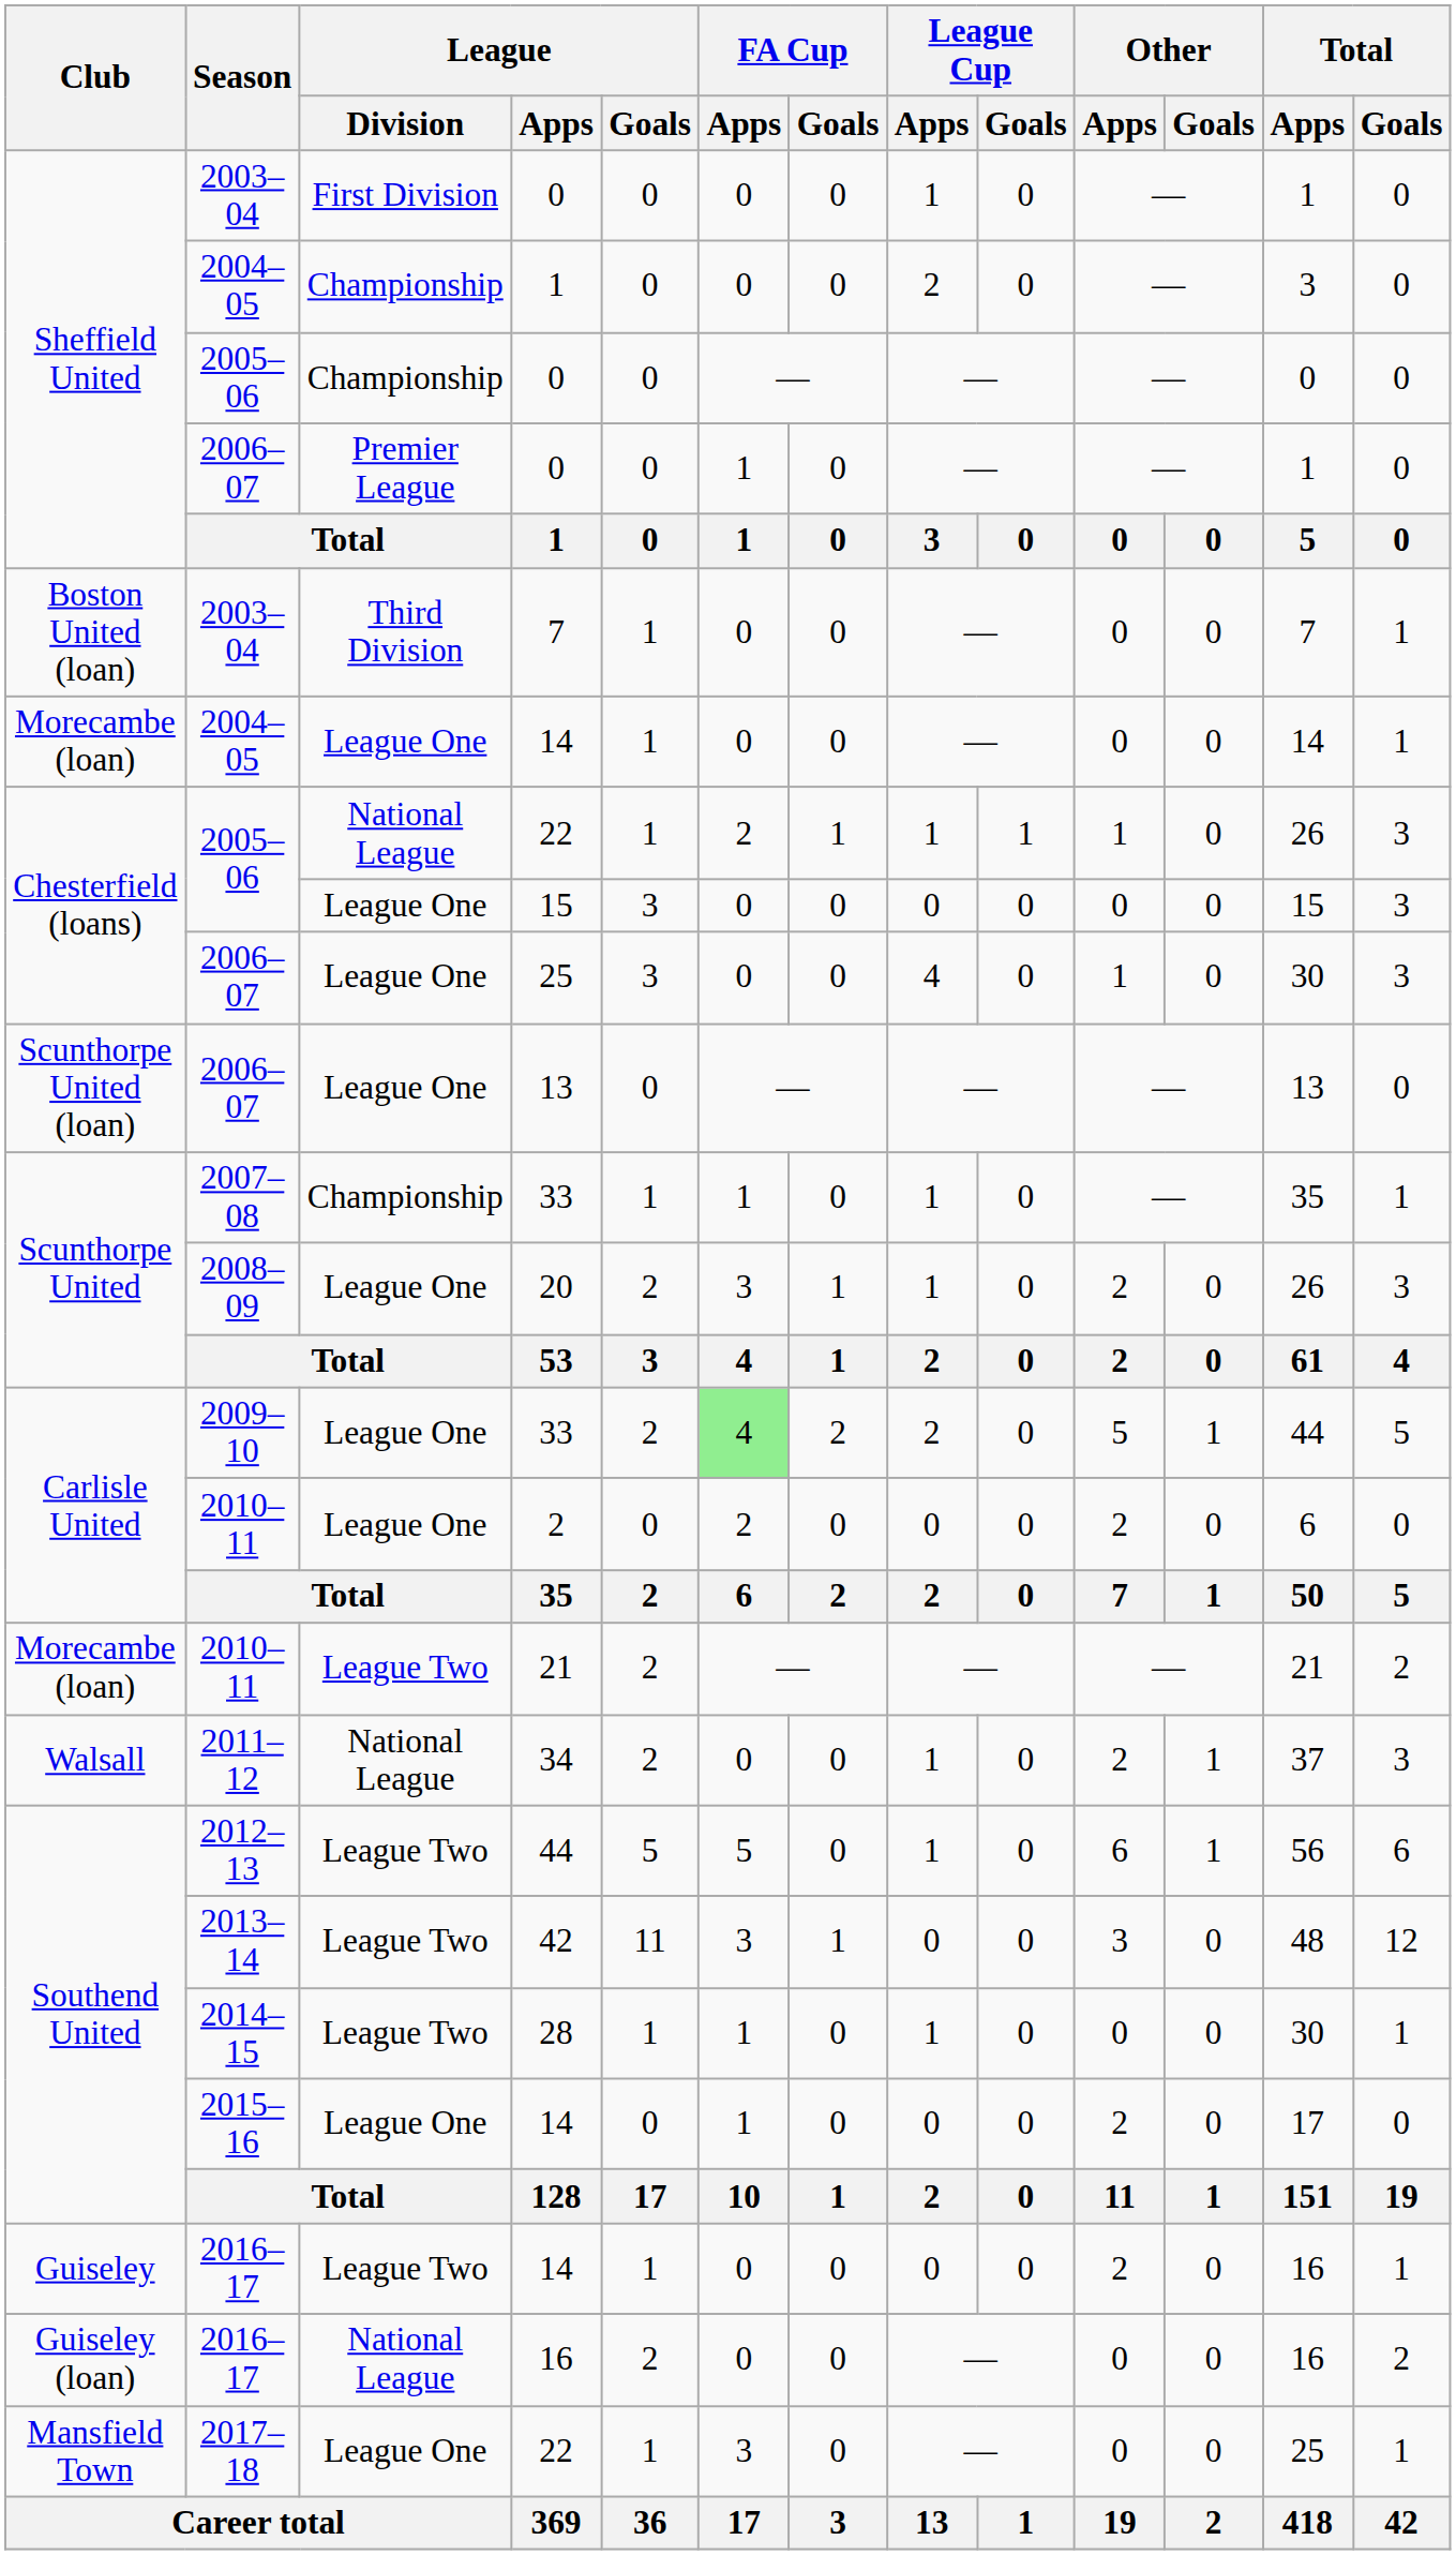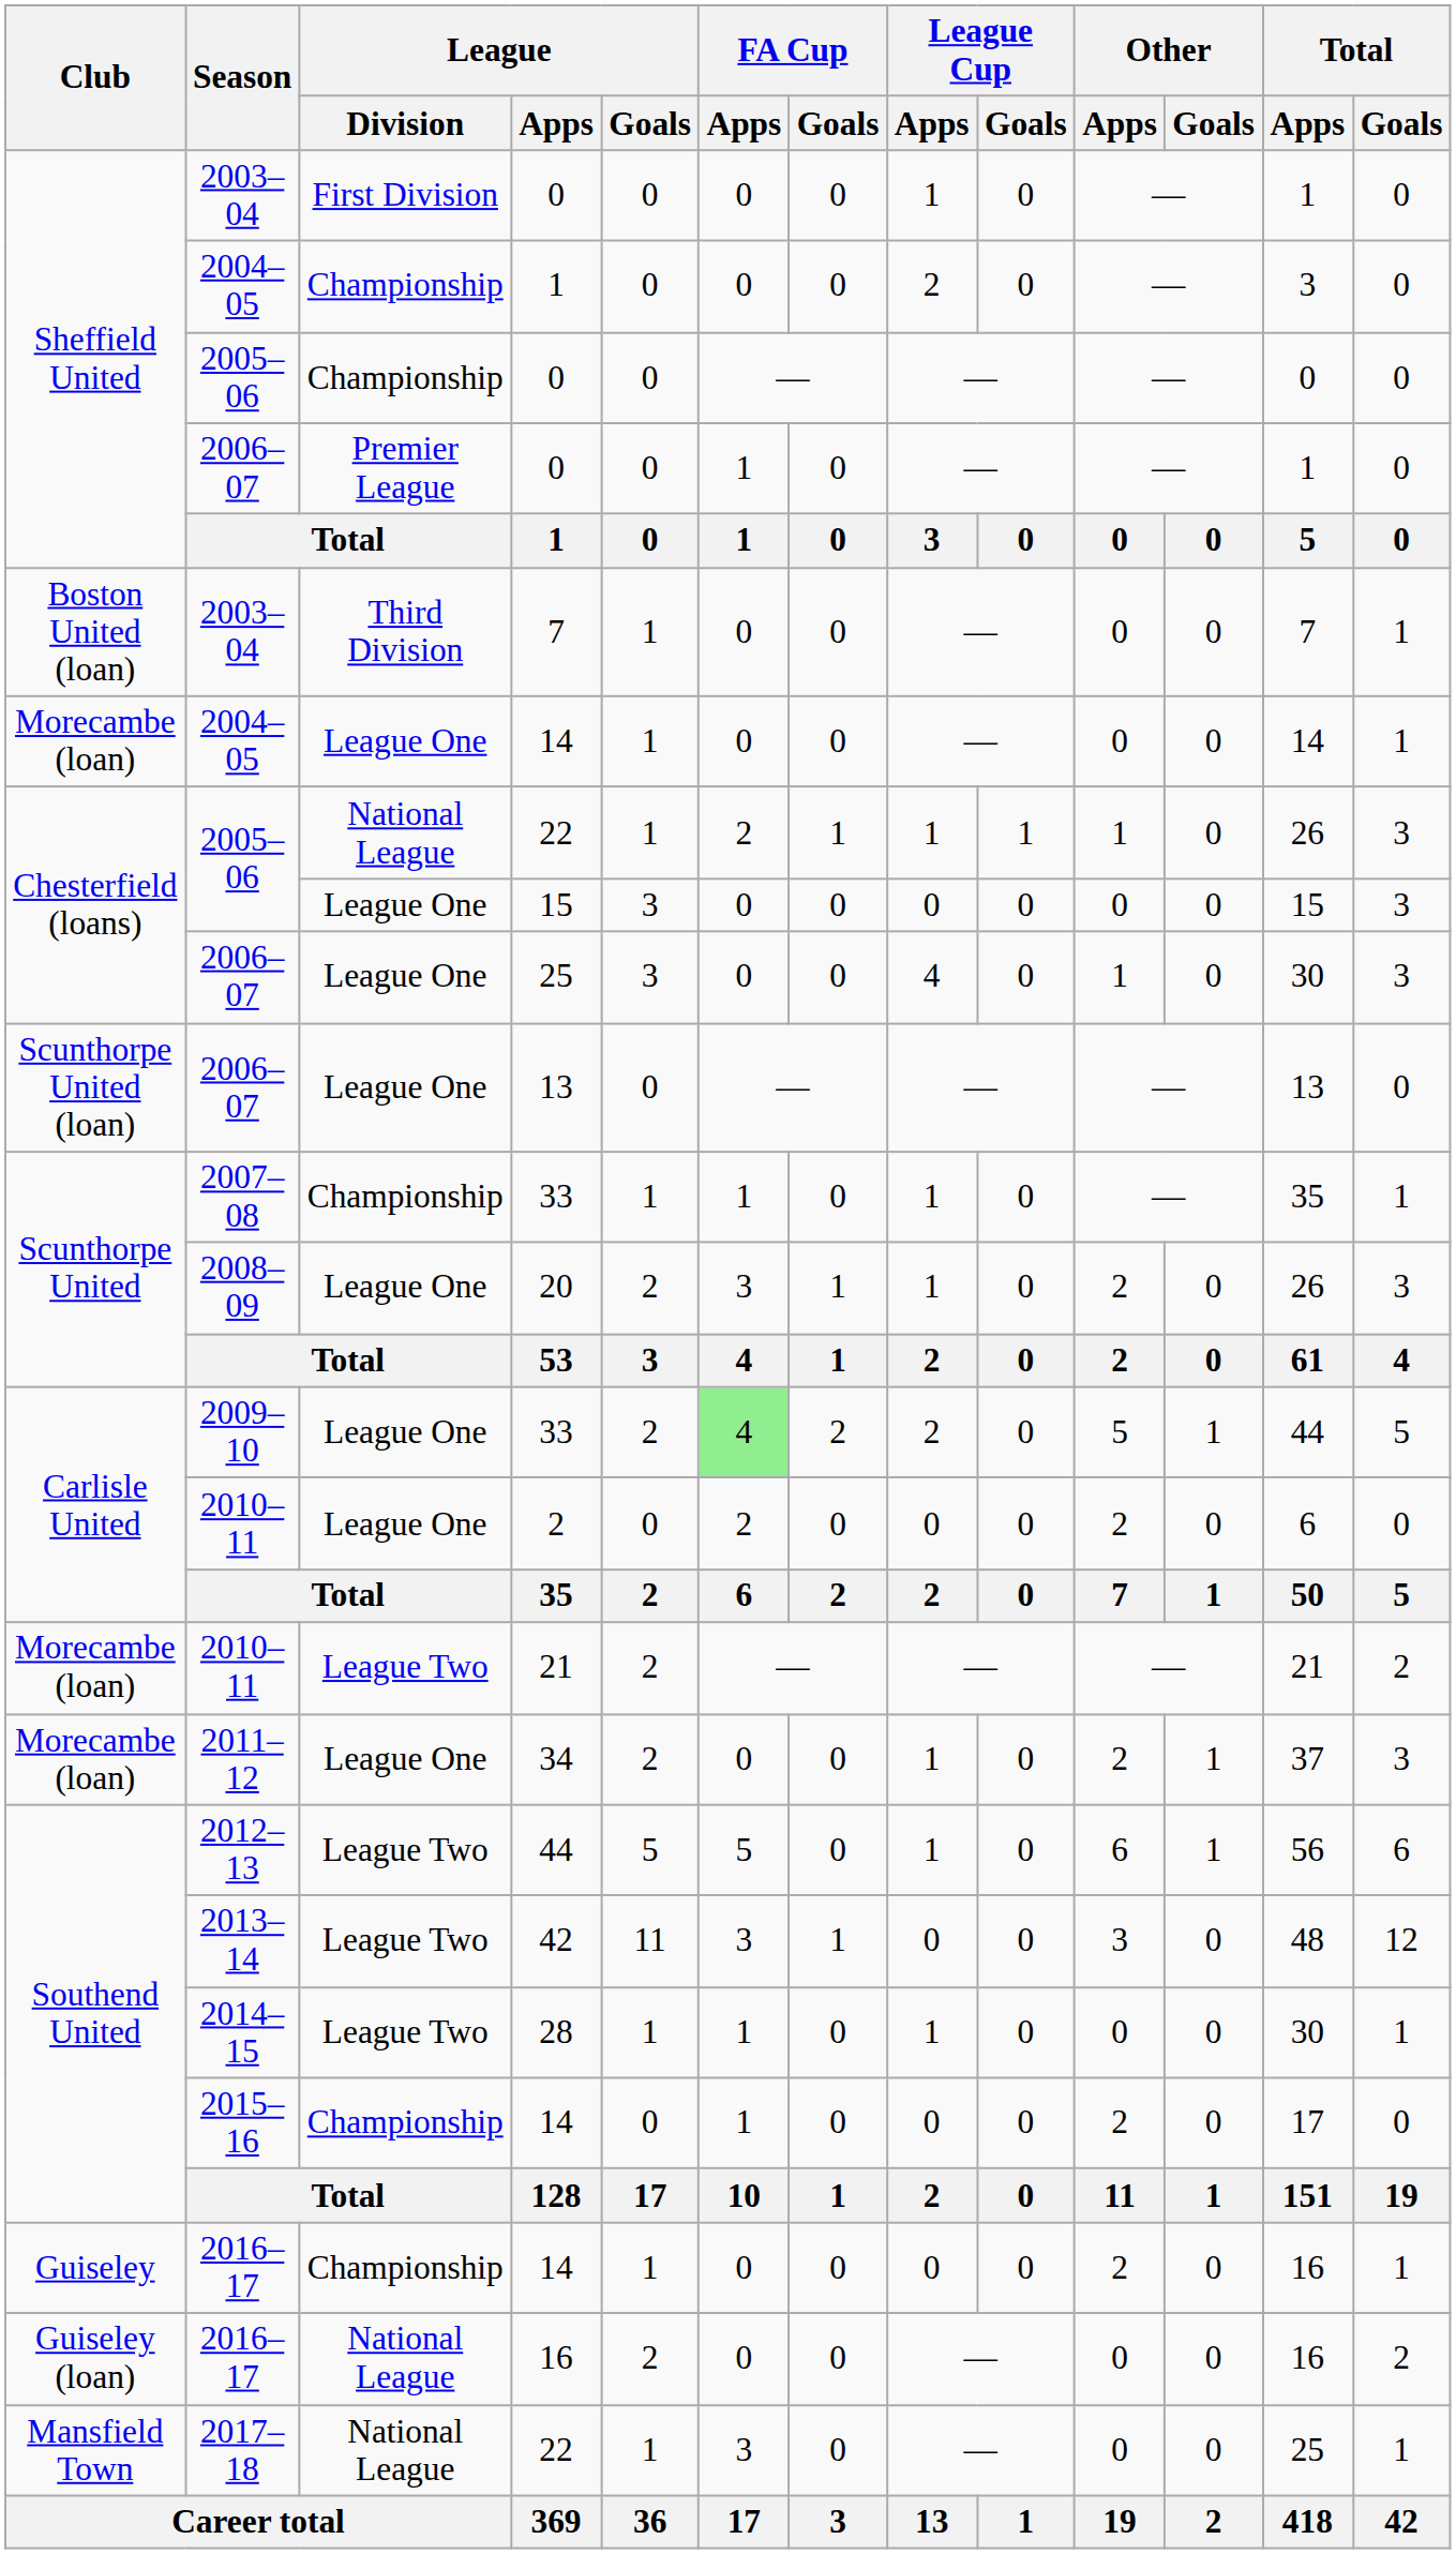 <table class="wikitable" style="text-align:center">
 <tr>
 <th rowspan="2">Club</th>
 <th rowspan="2">Season</th>
 <th colspan="3">League</th>
 <th colspan="2"><a href='#'>FA Cup</a></th>
 <th colspan="2"><a href='#'>League Cup</a></th>
 <th colspan="2">Other</th>
 <th colspan="2">Total</th>
 </tr>
 <tr>
 <th>Division</th>
 <th>Apps</th>
 <th>Goals</th>
 <th>Apps</th>
 <th>Goals</th>
 <th>Apps</th>
 <th>Goals</th>
 <th>Apps</th>
 <th>Goals</th>
 <th>Apps</th>
 <th>Goals</th>
 </tr>
 <tr>
 <td rowspan="5"><a href='#'>Sheffield United</a></td>
 <td><a href='#'>2003–04</a></td>
 <td><a href='#'>First Division</a></td>
 <td>0</td>
 <td>0</td>
 <td>0</td>
 <td>0</td>
 <td>1</td>
 <td>0</td>
 <td colspan="2">—</td>
 <td>1</td>
 <td>0</td>
 </tr>
 <tr>
 <td><a href='#'>2004–05</a></td>
 <td><a href='#'>Championship</a></td>
 <td>1</td>
 <td>0</td>
 <td>0</td>
 <td>0</td>
 <td>2</td>
 <td>0</td>
 <td colspan="2">—</td>
 <td>3</td>
 <td>0</td>
 </tr>
 <tr>
 <td><a href='#'>2005–06</a></td>
 <td>Championship</td>
 <td>0</td>
 <td>0</td>
 <td colspan="2">—</td>
 <td colspan="2">—</td>
 <td colspan="2">—</td>
 <td>0</td>
 <td>0</td>
 </tr>
 <tr>
 <td><a href='#'>2006–07</a></td>
 <td><a href='#'>Premier League</a></td>
 <td>0</td>
 <td>0</td>
 <td>1</td>
 <td>0</td>
 <td colspan="2">—</td>
 <td colspan="2">—</td>
 <td>1</td>
 <td>0</td>
 </tr>
 <tr>
 <th colspan="2">Total</th>
 <th>1</th>
 <th>0</th>
 <th>1</th>
 <th>0</th>
 <th>3</th>
 <th>0</th>
 <th>0</th>
 <th>0</th>
 <th>5</th>
 <th>0</th>
 </tr>
 <tr>
 <td><a href='#'>Boston United</a> (loan)</td>
 <td><a href='#'>2003–04</a></td>
 <td><a href='#'>Third Division</a></td>
 <td>7</td>
 <td>1</td>
 <td>0</td>
 <td>0</td>
 <td colspan="2">—</td>
 <td>0</td>
 <td>0</td>
 <td>7</td>
 <td>1</td>
 </tr>
 <tr>
 <td><a href='#'>Morecambe</a> (loan)</td>
 <td><a href='#'>2004–05</a></td>
 <td><a href='#'>League One</a></td>
 <td>14</td>
 <td>1</td>
 <td>0</td>
 <td>0</td>
 <td colspan="2">—</td>
 <td>0</td>
 <td>0</td>
 <td>14</td>
 <td>1</td>
 </tr>
 <tr>
 <td rowspan="3"><a href='#'>Chesterfield</a> (loans)</td>
 <td rowspan="2"><a href='#'>2005–06</a></td>
 <td><a href='#'>National League</a></td>
 <td>22</td>
 <td>1</td>
 <td>2</td>
 <td>1</td>
 <td>1</td>
 <td>1</td>
 <td>1</td>
 <td>0</td>
 <td>26</td>
 <td>3</td>
 </tr>
 <tr>
 <td>League One</td>
 <td>15</td>
 <td>3</td>
 <td>0</td>
 <td>0</td>
 <td>0</td>
 <td>0</td>
 <td>0</td>
 <td>0</td>
 <td>15</td>
 <td>3</td>
 </tr>
 <tr>
 <td><a href='#'>2006–07</a></td>
 <td>League One</td>
 <td>25</td>
 <td>3</td>
 <td>0</td>
 <td>0</td>
 <td>4</td>
 <td>0</td>
 <td>1</td>
 <td>0</td>
 <td>30</td>
 <td>3</td>
 </tr>
 <tr>
 <td><a href='#'>Scunthorpe United</a> (loan)</td>
 <td><a href='#'>2006–07</a></td>
 <td>League One</td>
 <td>13</td>
 <td>0</td>
 <td colspan="2">—</td>
 <td colspan="2">—</td>
 <td colspan="2">—</td>
 <td>13</td>
 <td>0</td>
 </tr>
 <tr>
 <td rowspan="3"><a href='#'>Scunthorpe United</a></td>
 <td><a href='#'>2007–08</a></td>
 <td>Championship</td>
 <td>33</td>
 <td>1</td>
 <td>1</td>
 <td>0</td>
 <td>1</td>
 <td>0</td>
 <td colspan="2">—</td>
 <td>35</td>
 <td>1</td>
 </tr>
 <tr>
 <td><a href='#'>2008–09</a></td>
 <td>League One</td>
 <td>20</td>
 <td>2</td>
 <td>3</td>
 <td>1</td>
 <td>1</td>
 <td>0</td>
 <td>2</td>
 <td>0</td>
 <td>26</td>
 <td>3</td>
 </tr>
 <tr>
 <th colspan="2">Total</th>
 <th>53</th>
 <th>3</th>
 <th>4</th>
 <th>1</th>
 <th>2</th>
 <th>0</th>
 <th>2</th>
 <th>0</th>
 <th>61</th>
 <th>4</th>
 </tr>
 <tr>
 <td rowspan="3"><a href='#'>Carlisle United</a></td>
 <td><a href='#'>2009–10</a></td>
 <td>League One</td>
 <td>33</td>
 <td>2</td>
 <td style="background: lightgreen;">4</td>
 <td>2</td>
 <td>2</td>
 <td>0</td>
 <td>5</td>
 <td>1</td>
 <td>44</td>
 <td>5</td>
 </tr>
 <tr>
 <td><a href='#'>2010–11</a></td>
 <td>League One</td>
 <td>2</td>
 <td>0</td>
 <td>2</td>
 <td>0</td>
 <td>0</td>
 <td>0</td>
 <td>2</td>
 <td>0</td>
 <td>6</td>
 <td>0</td>
 </tr>
 <tr>
 <th colspan="2">Total</th>
 <th>35</th>
 <th>2</th>
 <th>6</th>
 <th>2</th>
 <th>2</th>
 <th>0</th>
 <th>7</th>
 <th>1</th>
 <th>50</th>
 <th>5</th>
 </tr>
 <tr>
 <td><a href='#'>Morecambe</a> (loan)</td>
 <td><a href='#'>2010–11</a></td>
 <td><a href='#'>League Two</a></td>
 <td>21</td>
 <td>2</td>
 <td colspan="2">—</td>
 <td colspan="2">—</td>
 <td colspan="2">—</td>
 <td>21</td>
 <td>2</td>
 </tr>
 <tr>
-<td><a href='#'>Walsall</a></td>
+<td><a href='#'>Morecambe</a> (loan)</td>
 <td><a href='#'>2011–12</a></td>
-<td>National League</td>
+<td>League One</td>
 <td>34</td>
 <td>2</td>
 <td>0</td>
 <td>0</td>
 <td>1</td>
 <td>0</td>
 <td>2</td>
 <td>1</td>
 <td>37</td>
 <td>3</td>
 </tr>
 <tr>
 <td rowspan="5"><a href='#'>Southend United</a></td>
 <td><a href='#'>2012–13</a></td>
 <td>League Two</td>
 <td>44</td>
 <td>5</td>
 <td>5</td>
 <td>0</td>
 <td>1</td>
 <td>0</td>
 <td>6</td>
 <td>1</td>
 <td>56</td>
 <td>6</td>
 </tr>
 <tr>
 <td><a href='#'>2013–14</a></td>
 <td>League Two</td>
 <td>42</td>
 <td>11</td>
 <td>3</td>
 <td>1</td>
 <td>0</td>
 <td>0</td>
 <td>3</td>
 <td>0</td>
 <td>48</td>
 <td>12</td>
 </tr>
 <tr>
 <td><a href='#'>2014–15</a></td>
 <td>League Two</td>
 <td>28</td>
 <td>1</td>
 <td>1</td>
 <td>0</td>
 <td>1</td>
 <td>0</td>
 <td>0</td>
 <td>0</td>
 <td>30</td>
 <td>1</td>
 </tr>
 <tr>
 <td><a href='#'>2015–16</a></td>
-<td>League One</td>
+<td><a href='#'>Championship</a></td>
 <td>14</td>
 <td>0</td>
 <td>1</td>
 <td>0</td>
 <td>0</td>
 <td>0</td>
 <td>2</td>
 <td>0</td>
 <td>17</td>
 <td>0</td>
 </tr>
 <tr>
 <th colspan="2">Total</th>
 <th>128</th>
 <th>17</th>
 <th>10</th>
 <th>1</th>
 <th>2</th>
 <th>0</th>
 <th>11</th>
 <th>1</th>
 <th>151</th>
 <th>19</th>
 </tr>
 <tr>
 <td><a href='#'>Guiseley</a></td>
 <td><a href='#'>2016–17</a></td>
-<td>League Two</td>
+<td>Championship</td>
 <td>14</td>
 <td>1</td>
 <td>0</td>
 <td>0</td>
 <td>0</td>
 <td>0</td>
 <td>2</td>
 <td>0</td>
 <td>16</td>
 <td>1</td>
 </tr>
 <tr>
 <td><a href='#'>Guiseley</a> (loan)</td>
 <td><a href='#'>2016–17</a></td>
 <td><a href='#'>National League</a></td>
 <td>16</td>
 <td>2</td>
 <td>0</td>
 <td>0</td>
 <td colspan="2">—</td>
 <td>0</td>
 <td>0</td>
 <td>16</td>
 <td>2</td>
 </tr>
 <tr>
 <td><a href='#'>Mansfield Town</a></td>
 <td><a href='#'>2017–18</a></td>
-<td>League One</td>
+<td>National League</td>
 <td>22</td>
 <td>1</td>
 <td>3</td>
 <td>0</td>
 <td colspan="2">—</td>
 <td>0</td>
 <td>0</td>
 <td>25</td>
 <td>1</td>
 </tr>
 <tr>
 <th colspan="3">Career total</th>
 <th>369</th>
 <th>36</th>
 <th>17</th>
 <th>3</th>
 <th>13</th>
 <th>1</th>
 <th>19</th>
 <th>2</th>
 <th>418</th>
 <th>42</th>
 </tr>
 </table>
